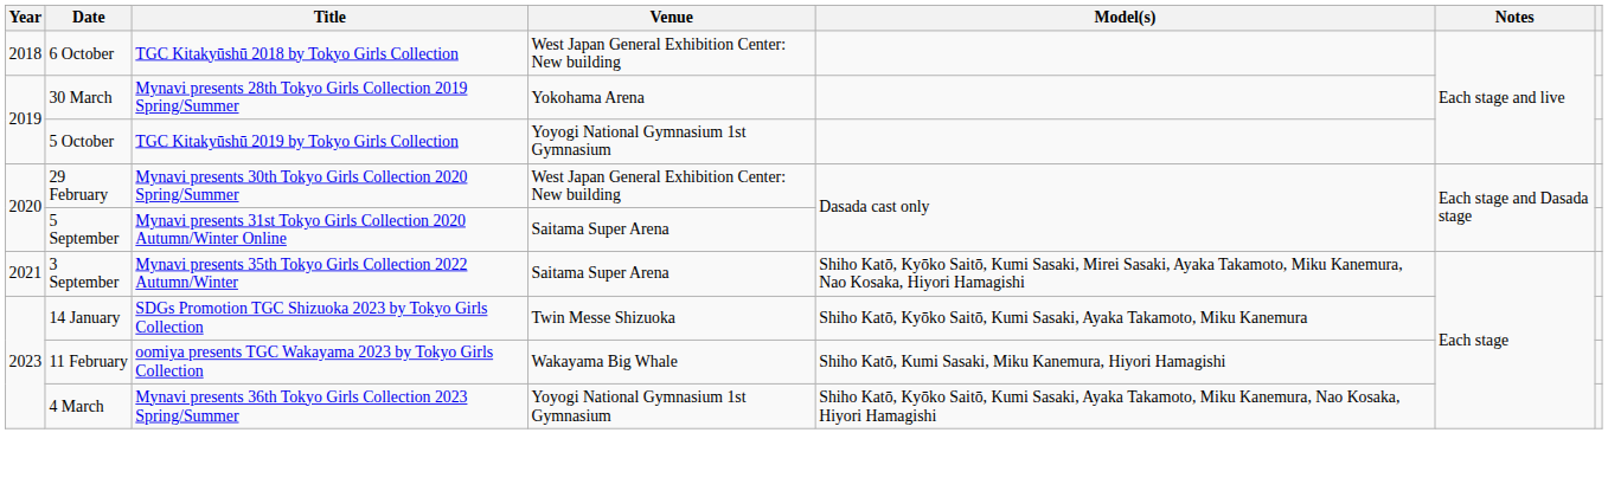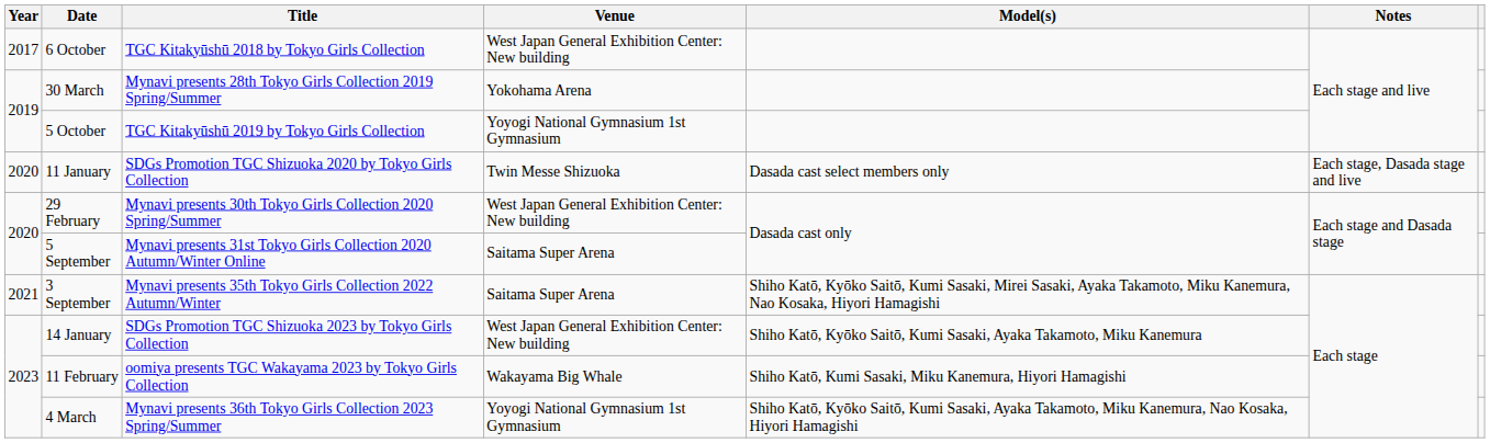 <table class="wikitable sortable">
 <tr>
 <th>Year</th>
 <th>Date</th>
 <th>Title</th>
 <th>Venue</th>
 <th>Model(s)</th>
 <th>Notes</th>
 <th class="unsortable"></th>
 </tr>
 <tr>
-<td>2018</td>
+<td>2017</td>
 <td>6 October</td>
 <td><a href='#'>TGC Kitakyūshū 2018 by Tokyo Girls Collection</a></td>
 <td>West Japan General Exhibition Center: New building</td>
 <td></td>
 <td rowspan="3">Each stage and live</td>
 <td></td>
 </tr>
 <tr>
 <td rowspan="2">2019</td>
 <td>30 March</td>
 <td><a href='#'>Mynavi presents 28th Tokyo Girls Collection 2019 Spring/Summer</a></td>
 <td>Yokohama Arena</td>
 <td></td>
 <td></td>
 </tr>
 <tr>
 <td>5 October</td>
 <td><a href='#'>TGC Kitakyūshū 2019 by Tokyo Girls Collection</a></td>
 <td>Yoyogi National Gymnasium 1st Gymnasium</td>
 <td></td>
+<td></td>
+</tr>
+<tr>
+<td>2020</td>
+<td>11 January</td>
+<td><a href='#'>SDGs Promotion TGC Shizuoka 2020 by Tokyo Girls Collection</a></td>
+<td>Twin Messe Shizuoka</td>
+<td>Dasada cast select members only</td>
+<td>Each stage, Dasada stage and live</td>
 <td></td>
 </tr>
 <tr>
 <td rowspan="2">2020</td>
 <td>29 February</td>
 <td><a href='#'>Mynavi presents 30th Tokyo Girls Collection 2020 Spring/Summer</a></td>
 <td>West Japan General Exhibition Center: New building</td>
 <td rowspan="2">Dasada cast only</td>
 <td rowspan="2">Each stage and Dasada stage</td>
 <td></td>
 </tr>
 <tr>
 <td>5 September</td>
 <td><a href='#'>Mynavi presents 31st Tokyo Girls Collection 2020 Autumn/Winter Online</a></td>
 <td>Saitama Super Arena</td>
 <td></td>
 </tr>
 <tr>
 <td rowspan="1">2021</td>
 <td>3 September</td>
 <td><a href='#'>Mynavi presents 35th Tokyo Girls Collection 2022 Autumn/Winter</a></td>
 <td>Saitama Super Arena</td>
 <td>Shiho Katō, Kyōko Saitō,  Kumi Sasaki, Mirei Sasaki, Ayaka Takamoto, Miku Kanemura, Nao Kosaka, Hiyori Hamagishi</td>
 <td rowspan="4">Each stage</td>
 <td></td>
 </tr>
 <tr>
 <td rowspan="3">2023</td>
 <td>14 January</td>
 <td><a href='#'>SDGs Promotion TGC Shizuoka 2023 by Tokyo Girls Collection</a></td>
-<td>Twin Messe Shizuoka</td>
+<td>West Japan General Exhibition Center: New building</td>
 <td>Shiho Katō, Kyōko Saitō,  Kumi Sasaki, Ayaka Takamoto, Miku Kanemura</td>
 <td></td>
 </tr>
 <tr>
 <td>11 February</td>
 <td><a href='#'>oomiya presents TGC Wakayama 2023 by Tokyo Girls Collection</a></td>
 <td>Wakayama Big Whale</td>
 <td>Shiho Katō, Kumi Sasaki, Miku Kanemura, Hiyori Hamagishi</td>
 <td></td>
 </tr>
 <tr>
 <td>4 March</td>
 <td><a href='#'>Mynavi presents 36th Tokyo Girls Collection 2023 Spring/Summer</a></td>
 <td>Yoyogi National Gymnasium 1st Gymnasium</td>
 <td>Shiho Katō, Kyōko Saitō, Kumi Sasaki, Ayaka Takamoto, Miku Kanemura, Nao Kosaka, Hiyori Hamagishi</td>
 <td></td>
 </tr>
 </table>
